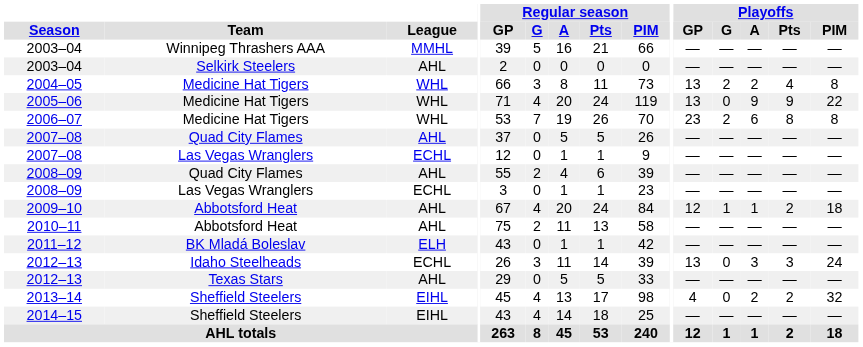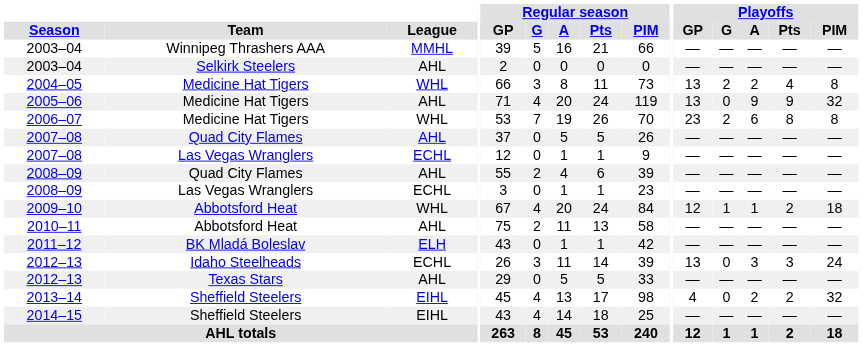 <table border="0" cellpadding="1" cellspacing="0" style="text-align:center; width:60em">
 <tr bgcolor="#e0e0e0">
 <th colspan="3" bgcolor="#ffffff"></th>
 <th rowspan="99" bgcolor="#ffffff"></th>
 <th colspan="5"><a href='#'>Regular season</a></th>
 <th rowspan="99" bgcolor="#ffffff"></th>
 <th colspan="5"><a href='#'>Playoffs</a></th>
 </tr>
 <tr bgcolor="#e0e0e0">
 <th><a href='#'>Season</a></th>
 <th>Team</th>
 <th>League</th>
 <th>GP</th>
 <th><a href='#'>G</a></th>
 <th><a href='#'>A</a></th>
 <th><a href='#'>Pts</a></th>
 <th><a href='#'>PIM</a></th>
 <th>GP</th>
 <th>G</th>
 <th>A</th>
 <th>Pts</th>
 <th>PIM</th>
 </tr>
 <tr>
 <td>2003–04</td>
 <td>Winnipeg Thrashers AAA</td>
 <td><a href='#'>MMHL</a></td>
 <td>39</td>
 <td>5</td>
 <td>16</td>
 <td>21</td>
 <td>66</td>
 <td>—</td>
 <td>—</td>
 <td>—</td>
 <td>—</td>
 <td>—</td>
 </tr>
 <tr bgcolor="#f0f0f0">
 <td>2003–04</td>
 <td><a href='#'>Selkirk Steelers</a></td>
 <td>AHL</td>
 <td>2</td>
 <td>0</td>
 <td>0</td>
 <td>0</td>
 <td>0</td>
 <td>—</td>
 <td>—</td>
 <td>—</td>
 <td>—</td>
 <td>—</td>
 </tr>
 <tr>
 <td><a href='#'>2004–05</a></td>
 <td><a href='#'>Medicine Hat Tigers</a></td>
 <td><a href='#'>WHL</a></td>
 <td>66</td>
 <td>3</td>
 <td>8</td>
 <td>11</td>
 <td>73</td>
 <td>13</td>
 <td>2</td>
 <td>2</td>
 <td>4</td>
 <td>8</td>
 </tr>
 <tr bgcolor="#f0f0f0">
 <td><a href='#'>2005–06</a></td>
 <td>Medicine Hat Tigers</td>
-<td>WHL</td>
+<td>AHL</td>
 <td>71</td>
 <td>4</td>
 <td>20</td>
 <td>24</td>
 <td>119</td>
 <td>13</td>
 <td>0</td>
 <td>9</td>
 <td>9</td>
-<td>22</td>
+<td>32</td>
 </tr>
 <tr>
 <td><a href='#'>2006–07</a></td>
 <td>Medicine Hat Tigers</td>
 <td>WHL</td>
 <td>53</td>
 <td>7</td>
 <td>19</td>
 <td>26</td>
 <td>70</td>
 <td>23</td>
 <td>2</td>
 <td>6</td>
 <td>8</td>
 <td>8</td>
 </tr>
 <tr bgcolor="#f0f0f0">
 <td><a href='#'>2007–08</a></td>
 <td><a href='#'>Quad City Flames</a></td>
 <td><a href='#'>AHL</a></td>
 <td>37</td>
 <td>0</td>
 <td>5</td>
 <td>5</td>
 <td>26</td>
 <td>—</td>
 <td>—</td>
 <td>—</td>
 <td>—</td>
 <td>—</td>
 </tr>
 <tr>
 <td><a href='#'>2007–08</a></td>
 <td><a href='#'>Las Vegas Wranglers</a></td>
 <td><a href='#'>ECHL</a></td>
 <td>12</td>
 <td>0</td>
 <td>1</td>
 <td>1</td>
 <td>9</td>
 <td>—</td>
 <td>—</td>
 <td>—</td>
 <td>—</td>
 <td>—</td>
 </tr>
 <tr bgcolor="#f0f0f0">
 <td><a href='#'>2008–09</a></td>
 <td>Quad City Flames</td>
 <td>AHL</td>
 <td>55</td>
 <td>2</td>
 <td>4</td>
 <td>6</td>
 <td>39</td>
 <td>—</td>
 <td>—</td>
 <td>—</td>
 <td>—</td>
 <td>—</td>
 </tr>
 <tr>
 <td><a href='#'>2008–09</a></td>
 <td>Las Vegas Wranglers</td>
 <td>ECHL</td>
 <td>3</td>
 <td>0</td>
 <td>1</td>
 <td>1</td>
 <td>23</td>
 <td>—</td>
 <td>—</td>
 <td>—</td>
 <td>—</td>
 <td>—</td>
 </tr>
 <tr bgcolor="#f0f0f0">
 <td><a href='#'>2009–10</a></td>
 <td><a href='#'>Abbotsford Heat</a></td>
-<td>AHL</td>
+<td>WHL</td>
 <td>67</td>
 <td>4</td>
 <td>20</td>
 <td>24</td>
 <td>84</td>
 <td>12</td>
 <td>1</td>
 <td>1</td>
 <td>2</td>
 <td>18</td>
 </tr>
 <tr>
 <td><a href='#'>2010–11</a></td>
 <td>Abbotsford Heat</td>
 <td>AHL</td>
 <td>75</td>
 <td>2</td>
 <td>11</td>
 <td>13</td>
 <td>58</td>
 <td>—</td>
 <td>—</td>
 <td>—</td>
 <td>—</td>
 <td>—</td>
 </tr>
 <tr bgcolor="#f0f0f0">
 <td><a href='#'>2011–12</a></td>
 <td><a href='#'>BK Mladá Boleslav</a></td>
 <td><a href='#'>ELH</a></td>
 <td>43</td>
 <td>0</td>
 <td>1</td>
 <td>1</td>
 <td>42</td>
 <td>—</td>
 <td>—</td>
 <td>—</td>
 <td>—</td>
 <td>—</td>
 </tr>
 <tr>
 <td><a href='#'>2012–13</a></td>
 <td><a href='#'>Idaho Steelheads</a></td>
 <td>ECHL</td>
 <td>26</td>
 <td>3</td>
 <td>11</td>
 <td>14</td>
 <td>39</td>
 <td>13</td>
 <td>0</td>
 <td>3</td>
 <td>3</td>
 <td>24</td>
 </tr>
 <tr bgcolor="#f0f0f0">
 <td><a href='#'>2012–13</a></td>
 <td><a href='#'>Texas Stars</a></td>
 <td>AHL</td>
 <td>29</td>
 <td>0</td>
 <td>5</td>
 <td>5</td>
 <td>33</td>
 <td>—</td>
 <td>—</td>
 <td>—</td>
 <td>—</td>
 <td>—</td>
 </tr>
 <tr>
 <td><a href='#'>2013–14</a></td>
 <td><a href='#'>Sheffield Steelers</a></td>
 <td><a href='#'>EIHL</a></td>
 <td>45</td>
 <td>4</td>
 <td>13</td>
 <td>17</td>
 <td>98</td>
 <td>4</td>
 <td>0</td>
 <td>2</td>
 <td>2</td>
 <td>32</td>
 </tr>
 <tr bgcolor="#f0f0f0">
 <td><a href='#'>2014–15</a></td>
 <td>Sheffield Steelers</td>
 <td>EIHL</td>
 <td>43</td>
 <td>4</td>
 <td>14</td>
 <td>18</td>
 <td>25</td>
 <td>—</td>
 <td>—</td>
 <td>—</td>
 <td>—</td>
 <td>—</td>
 </tr>
 <tr bgcolor="#e0e0e0">
 <th colspan="3">AHL totals</th>
 <th>263</th>
 <th>8</th>
 <th>45</th>
 <th>53</th>
 <th>240</th>
 <th>12</th>
 <th>1</th>
 <th>1</th>
 <th>2</th>
 <th>18</th>
 </tr>
 </table>
